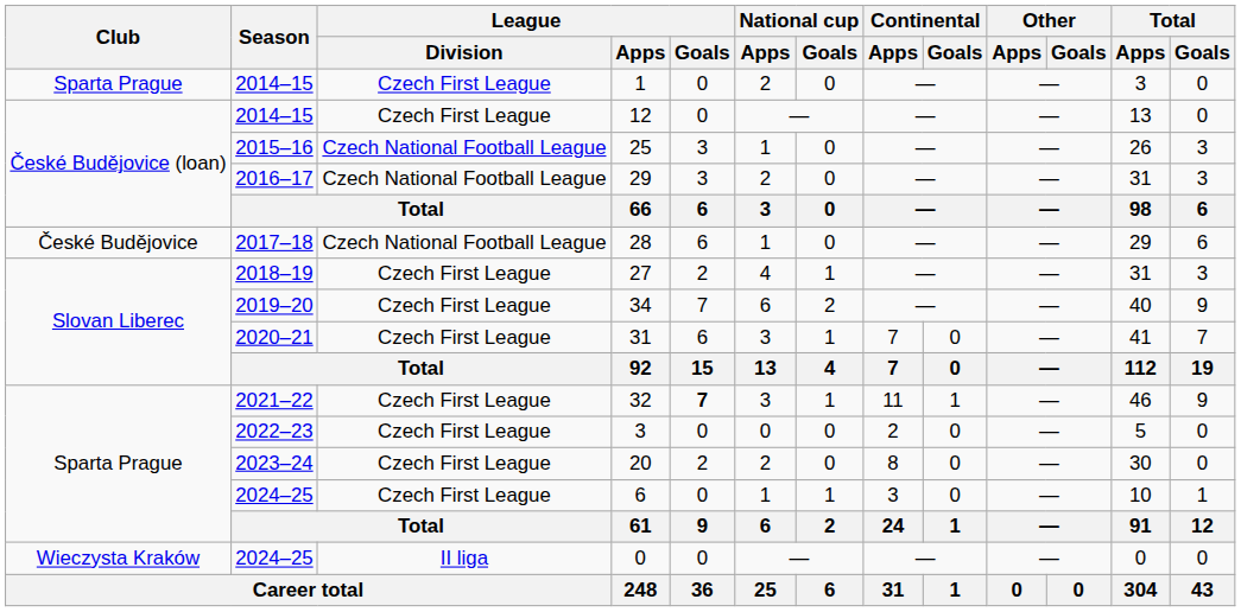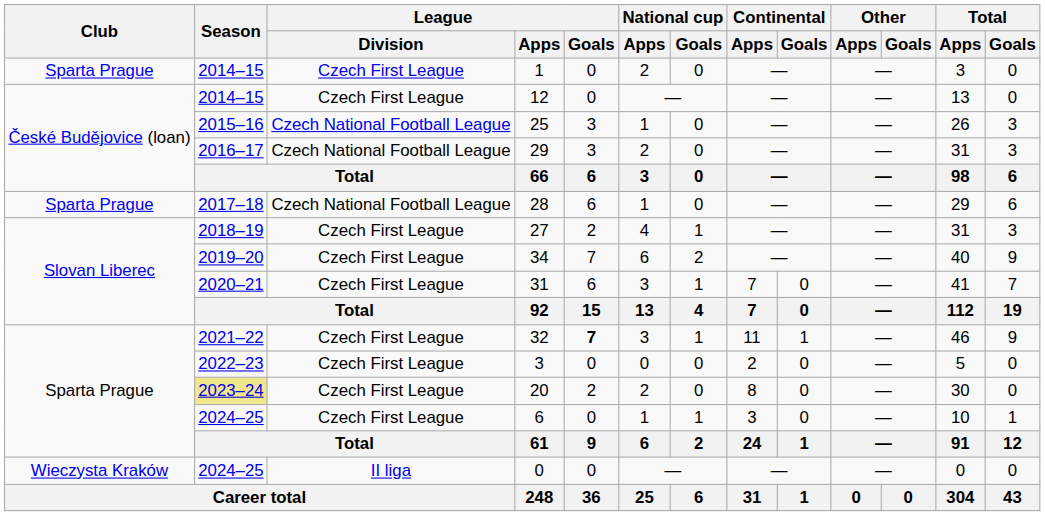 <table class="wikitable" style="text-align:center">
 <tr>
 <th rowspan="2">Club</th>
 <th rowspan="2">Season</th>
 <th colspan="3">League</th>
 <th colspan="2">National cup</th>
 <th colspan="2">Continental</th>
 <th colspan="2">Other</th>
 <th colspan="2">Total</th>
 </tr>
 <tr>
 <th>Division</th>
 <th>Apps</th>
 <th>Goals</th>
 <th>Apps</th>
 <th>Goals</th>
 <th>Apps</th>
 <th>Goals</th>
 <th>Apps</th>
 <th>Goals</th>
 <th>Apps</th>
 <th>Goals</th>
 </tr>
 <tr>
 <td><a href='#'>Sparta Prague</a></td>
 <td><a href='#'>2014–15</a></td>
 <td><a href='#'>Czech First League</a></td>
 <td>1</td>
 <td>0</td>
 <td>2</td>
 <td>0</td>
 <td colspan="2">—</td>
 <td colspan="2">—</td>
 <td>3</td>
 <td>0</td>
 </tr>
 <tr>
 <td rowspan="4"><a href='#'>České Budějovice</a> (loan)</td>
 <td><a href='#'>2014–15</a></td>
 <td>Czech First League</td>
 <td>12</td>
 <td>0</td>
 <td colspan="2">—</td>
 <td colspan="2">—</td>
 <td colspan="2">—</td>
 <td>13</td>
 <td>0</td>
 </tr>
 <tr>
 <td><a href='#'>2015–16</a></td>
 <td><a href='#'>Czech National Football League</a></td>
 <td>25</td>
 <td>3</td>
 <td>1</td>
 <td>0</td>
 <td colspan="2">—</td>
 <td colspan="2">—</td>
 <td>26</td>
 <td>3</td>
 </tr>
 <tr>
 <td><a href='#'>2016–17</a></td>
 <td>Czech National Football League</td>
 <td>29</td>
 <td>3</td>
 <td>2</td>
 <td>0</td>
 <td colspan="2">—</td>
 <td colspan="2">—</td>
 <td>31</td>
 <td>3</td>
 </tr>
 <tr>
 <th colspan="2">Total</th>
 <th>66</th>
 <th>6</th>
 <th>3</th>
 <th>0</th>
 <th colspan="2">—</th>
 <th colspan="2">—</th>
 <th>98</th>
 <th>6</th>
 </tr>
 <tr>
-<td>České Budějovice</td>
+<td><a href='#'>Sparta Prague</a></td>
 <td><a href='#'>2017–18</a></td>
 <td>Czech National Football League</td>
 <td>28</td>
 <td>6</td>
 <td>1</td>
 <td>0</td>
 <td colspan="2">—</td>
 <td colspan="2">—</td>
 <td>29</td>
 <td>6</td>
 </tr>
 <tr>
 <td rowspan="4"><a href='#'>Slovan Liberec</a></td>
 <td><a href='#'>2018–19</a></td>
 <td>Czech First League</td>
 <td>27</td>
 <td>2</td>
 <td>4</td>
 <td>1</td>
 <td colspan="2">—</td>
 <td colspan="2">—</td>
 <td>31</td>
 <td>3</td>
 </tr>
 <tr>
 <td><a href='#'>2019–20</a></td>
 <td>Czech First League</td>
 <td>34</td>
 <td>7</td>
 <td>6</td>
 <td>2</td>
 <td colspan="2">—</td>
 <td colspan="2">—</td>
 <td>40</td>
 <td>9</td>
 </tr>
 <tr>
 <td><a href='#'>2020–21</a></td>
 <td>Czech First League</td>
 <td>31</td>
 <td>6</td>
 <td>3</td>
 <td>1</td>
 <td>7</td>
 <td>0</td>
 <td colspan="2">—</td>
 <td>41</td>
 <td>7</td>
 </tr>
 <tr>
 <th colspan="2">Total</th>
 <th>92</th>
 <th>15</th>
 <th>13</th>
 <th>4</th>
 <th>7</th>
 <th>0</th>
 <th colspan="2">—</th>
 <th>112</th>
 <th>19</th>
 </tr>
 <tr>
 <td rowspan="5">Sparta Prague</td>
 <td><a href='#'>2021–22</a></td>
 <td>Czech First League</td>
 <td>32</td>
 <td><strong>7</strong></td>
 <td>3</td>
 <td>1</td>
 <td>11</td>
 <td>1</td>
 <td colspan="2">—</td>
 <td>46</td>
 <td>9</td>
 </tr>
 <tr>
 <td><a href='#'>2022–23</a></td>
 <td>Czech First League</td>
 <td>3</td>
 <td>0</td>
 <td>0</td>
 <td>0</td>
 <td>2</td>
 <td>0</td>
 <td colspan="2">—</td>
 <td>5</td>
 <td>0</td>
 </tr>
 <tr>
-<td><a href='#'>2023–24</a></td>
+<td style="background: khaki;"><a href='#'>2023–24</a></td>
 <td>Czech First League</td>
 <td>20</td>
 <td>2</td>
 <td>2</td>
 <td>0</td>
 <td>8</td>
 <td>0</td>
 <td colspan="2">—</td>
 <td>30</td>
 <td>0</td>
 </tr>
 <tr>
 <td><a href='#'>2024–25</a></td>
 <td>Czech First League</td>
 <td>6</td>
 <td>0</td>
 <td>1</td>
 <td>1</td>
 <td>3</td>
 <td>0</td>
 <td colspan="2">—</td>
 <td>10</td>
 <td>1</td>
 </tr>
 <tr>
 <th colspan="2">Total</th>
 <th>61</th>
 <th>9</th>
 <th>6</th>
 <th>2</th>
 <th>24</th>
 <th>1</th>
 <th colspan="2">—</th>
 <th>91</th>
 <th>12</th>
 </tr>
 <tr>
 <td><a href='#'>Wieczysta Kraków</a></td>
 <td><a href='#'>2024–25</a></td>
 <td><a href='#'>II liga</a></td>
 <td>0</td>
 <td>0</td>
 <td colspan="2">—</td>
 <td colspan="2">—</td>
 <td colspan="2">—</td>
 <td>0</td>
 <td>0</td>
 </tr>
 <tr>
 <th colspan="3">Career total</th>
 <th>248</th>
 <th>36</th>
 <th>25</th>
 <th>6</th>
 <th>31</th>
 <th>1</th>
 <th>0</th>
 <th>0</th>
 <th>304</th>
 <th>43</th>
 </tr>
 </table>
